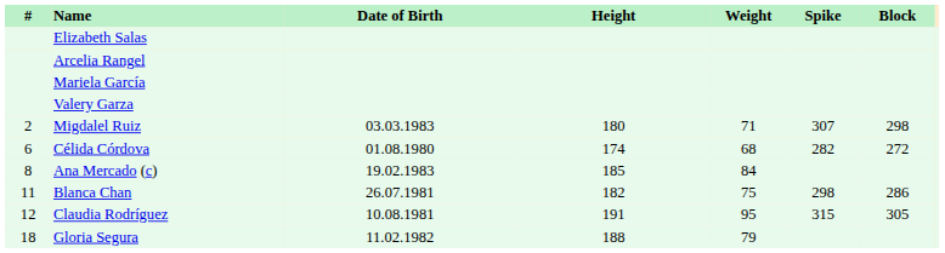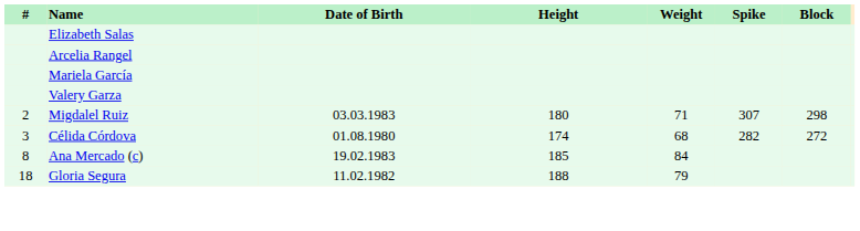 <table border=0 cellpadding=2 cellspacing=0  |- bgcolor=#FFECCE style="text-align:center; font-size:90%;" width=100%>
 <tr bgcolor=#BBF0C9>
 <th width=5%>#</th>
 <th width=25% align=left>Name</th>
 <th width=25%>Date of Birth</th>
 <th width=21%>Height</th>
 <th width=8%>Weight</th>
 <th width=8%>Spike</th>
 <th width=8%>Block</th>
 </tr>
 <tr bgcolor=#E7FAEC>
 <td></td>
 <td align=left><a href='#'>Elizabeth Salas</a></td>
 <td></td>
 <td></td>
 <td></td>
 <td></td>
 <td></td>
 <td></td>
 </tr>
 <tr bgcolor=#E7FAEC>
 <td></td>
 <td align=left><a href='#'>Arcelia Rangel</a></td>
 <td></td>
 <td></td>
 <td></td>
 <td></td>
 <td></td>
 <td></td>
 </tr>
 <tr bgcolor=#E7FAEC>
 <td></td>
 <td align=left><a href='#'>Mariela García</a></td>
 <td></td>
 <td></td>
 <td></td>
 <td></td>
 <td></td>
 <td></td>
 </tr>
 <tr bgcolor=#E7FAEC>
 <td></td>
 <td align=left><a href='#'>Valery Garza</a></td>
 <td></td>
 <td></td>
 <td></td>
 <td></td>
 <td></td>
 <td></td>
 </tr>
 <tr bgcolor=#E7FAEC>
 <td>2</td>
 <td align=left><a href='#'>Migdalel Ruiz</a></td>
 <td>03.03.1983</td>
 <td>180</td>
 <td>71</td>
 <td>307</td>
 <td>298</td>
 <td></td>
 </tr>
 <tr bgcolor=#E7FAEC>
-<td>6</td>
+<td>3</td>
 <td align=left><a href='#'>Célida Córdova</a></td>
 <td>01.08.1980</td>
 <td>174</td>
 <td>68</td>
 <td>282</td>
 <td>272</td>
 <td></td>
 </tr>
 <tr bgcolor=#E7FAEC>
 <td>8</td>
 <td align=left><a href='#'>Ana Mercado</a> (<a href='#'>c</a>)</td>
 <td>19.02.1983</td>
 <td>185</td>
 <td>84</td>
 <td></td>
 <td></td>
 <td></td>
 </tr>
 <tr bgcolor=#E7FAEC>
-<td>11</td>
-<td align=left><a href='#'>Blanca Chan</a></td>
-<td>26.07.1981</td>
-<td>182</td>
-<td>75</td>
-<td>298</td>
-<td>286</td>
-<td></td>
-</tr>
-<tr bgcolor=#E7FAEC>
-<td>12</td>
-<td align=left><a href='#'>Claudia Rodríguez</a></td>
-<td>10.08.1981</td>
-<td>191</td>
-<td>95</td>
-<td>315</td>
-<td>305</td>
-<td></td>
-</tr>
-<tr bgcolor=#E7FAEC>
 <td>18</td>
 <td align=left><a href='#'>Gloria Segura</a></td>
 <td>11.02.1982</td>
 <td>188</td>
 <td>79</td>
 <td></td>
 <td></td>
 <td></td>
 </tr>
 </table>
